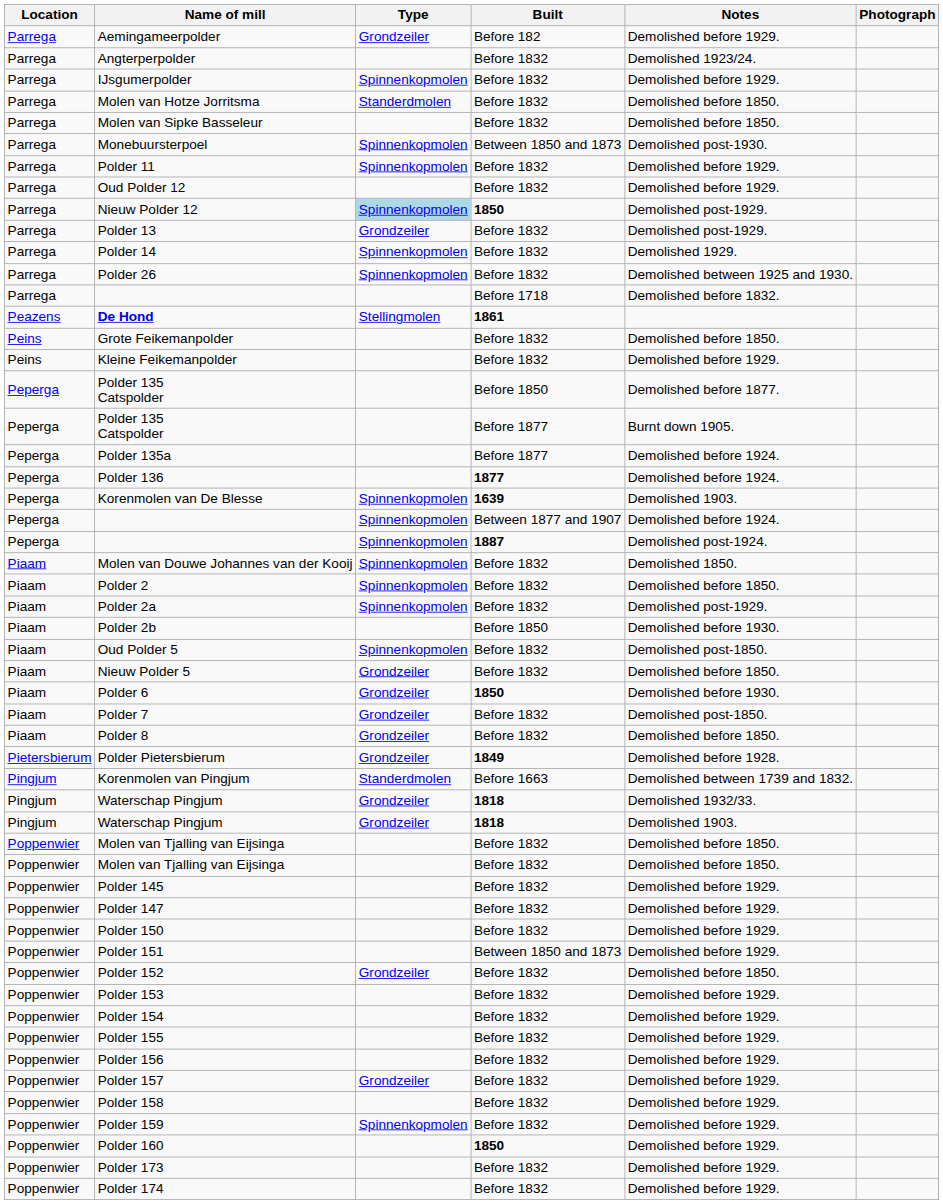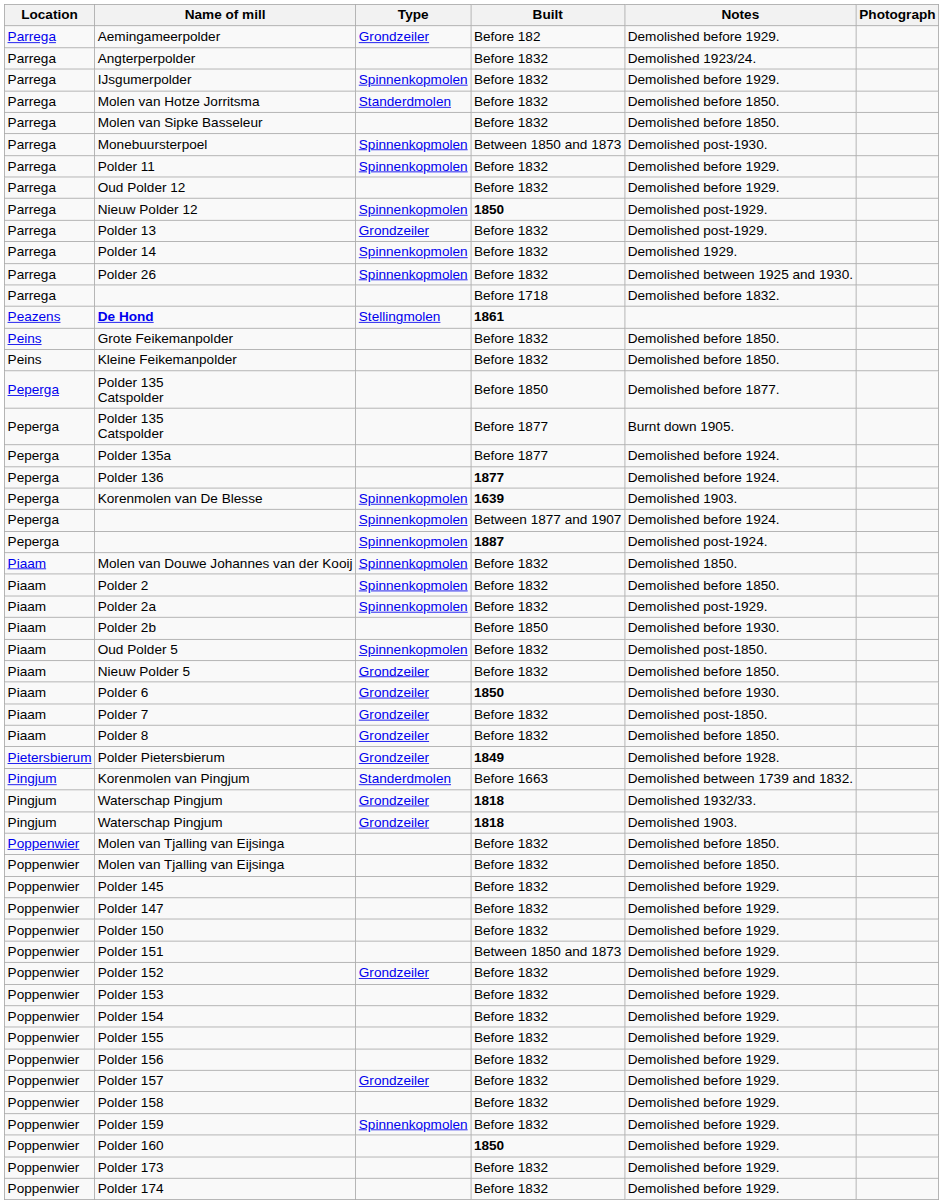 <table class="wikitable">
 <tr>
 <th>Location</th>
 <th>Name of mill</th>
 <th>Type</th>
 <th>Built</th>
 <th>Notes</th>
 <th>Photograph</th>
 </tr>
 <tr>
 <td><a href='#'>Parrega</a></td>
 <td>Aemingameerpolder<br></td>
 <td><a href='#'>Grondzeiler</a></td>
 <td>Before 182</td>
 <td>Demolished before 1929.</td>
 <td></td>
 </tr>
 <tr>
 <td>Parrega</td>
 <td>Angterperpolder<br></td>
 <td></td>
 <td>Before 1832</td>
 <td>Demolished 1923/24.</td>
 <td></td>
 </tr>
 <tr>
 <td>Parrega</td>
 <td>IJsgumerpolder<br></td>
 <td><a href='#'>Spinnenkopmolen</a></td>
 <td>Before 1832</td>
 <td>Demolished before 1929.</td>
 <td></td>
 </tr>
 <tr>
 <td>Parrega</td>
 <td>Molen van Hotze Jorritsma<br></td>
 <td><a href='#'>Standerdmolen</a></td>
 <td>Before 1832</td>
 <td>Demolished before 1850.</td>
 <td></td>
 </tr>
 <tr>
 <td>Parrega</td>
 <td>Molen van Sipke Basseleur<br></td>
 <td></td>
 <td>Before 1832</td>
 <td>Demolished before 1850.</td>
 <td></td>
 </tr>
 <tr>
 <td>Parrega</td>
 <td>Monebuursterpoel<br></td>
 <td><a href='#'>Spinnenkopmolen</a></td>
 <td>Between 1850 and 1873</td>
 <td>Demolished post-1930.</td>
 <td></td>
 </tr>
 <tr>
 <td>Parrega</td>
 <td>Polder 11<br></td>
 <td><a href='#'>Spinnenkopmolen</a></td>
 <td>Before 1832</td>
 <td>Demolished before 1929.</td>
 <td></td>
 </tr>
 <tr>
 <td>Parrega</td>
 <td>Oud Polder 12<br></td>
 <td></td>
 <td>Before 1832</td>
 <td>Demolished before 1929.</td>
 <td></td>
 </tr>
 <tr>
 <td>Parrega</td>
 <td>Nieuw Polder 12<br></td>
-<td style="background: lightblue;"><a href='#'>Spinnenkopmolen</a></td>
+<td><a href='#'>Spinnenkopmolen</a></td>
 <td><strong>1850</strong></td>
 <td>Demolished post-1929.</td>
 <td></td>
 </tr>
 <tr>
 <td>Parrega</td>
 <td>Polder 13<br></td>
 <td><a href='#'>Grondzeiler</a></td>
 <td>Before 1832</td>
 <td>Demolished post-1929.</td>
 <td></td>
 </tr>
 <tr>
 <td>Parrega</td>
 <td>Polder 14<br></td>
 <td><a href='#'>Spinnenkopmolen</a></td>
 <td>Before 1832</td>
 <td>Demolished 1929.</td>
 <td></td>
 </tr>
 <tr>
 <td>Parrega</td>
 <td>Polder 26<br></td>
 <td><a href='#'>Spinnenkopmolen</a></td>
 <td>Before 1832</td>
 <td>Demolished between 1925 and 1930.</td>
 <td></td>
 </tr>
 <tr>
 <td>Parrega</td>
 <td></td>
 <td></td>
 <td>Before 1718</td>
 <td>Demolished before 1832.</td>
 <td></td>
 </tr>
 <tr>
 <td><a href='#'>Peazens</a></td>
 <td><strong><a href='#'>De Hond</a></strong><br></td>
 <td><a href='#'>Stellingmolen</a></td>
 <td><strong>1861</strong></td>
 <td></td>
 <td></td>
 </tr>
 <tr>
 <td><a href='#'>Peins</a></td>
 <td>Grote Feikemanpolder<br></td>
 <td></td>
 <td>Before 1832</td>
 <td>Demolished before 1850.</td>
 <td></td>
 </tr>
 <tr>
 <td>Peins</td>
 <td>Kleine Feikemanpolder<br></td>
 <td></td>
 <td>Before 1832</td>
-<td>Demolished before 1929.</td>
+<td>Demolished before 1850.</td>
 <td></td>
 </tr>
 <tr>
 <td><a href='#'>Peperga</a></td>
 <td>Polder 135<br>Catspolder<br></td>
 <td></td>
 <td>Before 1850</td>
 <td>Demolished before 1877.</td>
 <td></td>
 </tr>
 <tr>
 <td>Peperga</td>
 <td>Polder 135<br>Catspolder<br></td>
 <td></td>
 <td>Before 1877</td>
 <td>Burnt down 1905.</td>
 <td></td>
 </tr>
 <tr>
 <td>Peperga</td>
 <td>Polder 135a<br></td>
 <td></td>
 <td>Before 1877</td>
 <td>Demolished before 1924.</td>
 <td></td>
 </tr>
 <tr>
 <td>Peperga</td>
 <td>Polder 136<br></td>
 <td></td>
 <td><strong>1877</strong></td>
 <td>Demolished before 1924.</td>
 <td></td>
 </tr>
 <tr>
 <td>Peperga</td>
 <td>Korenmolen van De Blesse<br></td>
 <td><a href='#'>Spinnenkopmolen</a></td>
 <td><strong>1639</strong></td>
 <td>Demolished 1903.</td>
 <td></td>
 </tr>
 <tr>
 <td>Peperga</td>
 <td></td>
 <td><a href='#'>Spinnenkopmolen</a></td>
 <td>Between 1877 and 1907</td>
 <td>Demolished before 1924.</td>
 <td></td>
 </tr>
 <tr>
 <td>Peperga</td>
 <td></td>
 <td><a href='#'>Spinnenkopmolen</a></td>
 <td><strong>1887</strong></td>
 <td>Demolished post-1924.</td>
 <td></td>
 </tr>
 <tr>
 <td><a href='#'>Piaam</a></td>
 <td>Molen van Douwe Johannes van der Kooij<br></td>
 <td><a href='#'>Spinnenkopmolen</a></td>
 <td>Before 1832</td>
 <td>Demolished 1850.</td>
 <td></td>
 </tr>
 <tr>
 <td>Piaam</td>
 <td>Polder 2<br></td>
 <td><a href='#'>Spinnenkopmolen</a></td>
 <td>Before 1832</td>
 <td>Demolished before 1850.</td>
 <td></td>
 </tr>
 <tr>
 <td>Piaam</td>
 <td>Polder 2a<br></td>
 <td><a href='#'>Spinnenkopmolen</a></td>
 <td>Before 1832</td>
 <td>Demolished post-1929.</td>
 <td></td>
 </tr>
 <tr>
 <td>Piaam</td>
 <td>Polder 2b<br></td>
 <td></td>
 <td>Before 1850</td>
 <td>Demolished before 1930.</td>
 <td></td>
 </tr>
 <tr>
 <td>Piaam</td>
 <td>Oud Polder 5<br></td>
 <td><a href='#'>Spinnenkopmolen</a></td>
 <td>Before 1832</td>
 <td>Demolished post-1850.</td>
 <td></td>
 </tr>
 <tr>
 <td>Piaam</td>
 <td>Nieuw Polder 5<br></td>
 <td><a href='#'>Grondzeiler</a></td>
 <td>Before 1832</td>
 <td>Demolished before 1850.</td>
 <td></td>
 </tr>
 <tr>
 <td>Piaam</td>
 <td>Polder 6<br></td>
 <td><a href='#'>Grondzeiler</a></td>
 <td><strong>1850</strong></td>
 <td>Demolished before 1930.</td>
 <td></td>
 </tr>
 <tr>
 <td>Piaam</td>
 <td>Polder 7<br></td>
 <td><a href='#'>Grondzeiler</a></td>
 <td>Before 1832</td>
 <td>Demolished post-1850.</td>
 <td></td>
 </tr>
 <tr>
 <td>Piaam</td>
 <td>Polder 8<br></td>
 <td><a href='#'>Grondzeiler</a></td>
 <td>Before 1832</td>
 <td>Demolished before 1850.</td>
 <td></td>
 </tr>
 <tr>
 <td><a href='#'>Pietersbierum</a></td>
 <td>Polder Pietersbierum<br></td>
 <td><a href='#'>Grondzeiler</a></td>
 <td><strong>1849</strong></td>
 <td>Demolished before 1928.</td>
 <td></td>
 </tr>
 <tr>
 <td><a href='#'>Pingjum</a></td>
 <td>Korenmolen van Pingjum<br></td>
 <td><a href='#'>Standerdmolen</a></td>
 <td>Before 1663</td>
 <td>Demolished between 1739 and 1832.</td>
 <td></td>
 </tr>
 <tr>
 <td>Pingjum</td>
 <td>Waterschap Pingjum<br></td>
 <td><a href='#'>Grondzeiler</a></td>
 <td><strong>1818</strong></td>
 <td>Demolished 1932/33.</td>
 <td></td>
 </tr>
 <tr>
 <td>Pingjum</td>
 <td>Waterschap Pingjum<br></td>
 <td><a href='#'>Grondzeiler</a></td>
 <td><strong>1818</strong></td>
 <td>Demolished 1903.</td>
 <td></td>
 </tr>
 <tr>
 <td><a href='#'>Poppenwier</a></td>
 <td>Molen van Tjalling van Eijsinga<br></td>
 <td></td>
 <td>Before 1832</td>
 <td>Demolished before 1850.</td>
 <td></td>
 </tr>
 <tr>
 <td>Poppenwier</td>
 <td>Molen van Tjalling van Eijsinga<br></td>
 <td></td>
 <td>Before 1832</td>
 <td>Demolished before 1850.</td>
 <td></td>
 </tr>
 <tr>
 <td>Poppenwier</td>
 <td>Polder 145<br></td>
 <td></td>
 <td>Before 1832</td>
 <td>Demolished before 1929.</td>
 <td></td>
 </tr>
 <tr>
 <td>Poppenwier</td>
 <td>Polder 147<br></td>
 <td></td>
 <td>Before 1832</td>
 <td>Demolished before 1929.</td>
 <td></td>
 </tr>
 <tr>
 <td>Poppenwier</td>
 <td>Polder 150<br></td>
 <td></td>
 <td>Before 1832</td>
 <td>Demolished before 1929.</td>
 <td></td>
 </tr>
 <tr>
 <td>Poppenwier</td>
 <td>Polder 151<br></td>
 <td></td>
 <td>Between 1850 and 1873</td>
 <td>Demolished before 1929.</td>
 <td></td>
 </tr>
 <tr>
 <td>Poppenwier</td>
 <td>Polder 152<br></td>
 <td><a href='#'>Grondzeiler</a></td>
 <td>Before 1832</td>
-<td>Demolished before 1850.</td>
+<td>Demolished before 1929.</td>
 <td></td>
 </tr>
 <tr>
 <td>Poppenwier</td>
 <td>Polder 153<br></td>
 <td></td>
 <td>Before 1832</td>
 <td>Demolished before 1929.</td>
 <td></td>
 </tr>
 <tr>
 <td>Poppenwier</td>
 <td>Polder 154<br></td>
 <td></td>
 <td>Before 1832</td>
 <td>Demolished before 1929.</td>
 <td></td>
 </tr>
 <tr>
 <td>Poppenwier</td>
 <td>Polder 155<br></td>
 <td></td>
 <td>Before 1832</td>
 <td>Demolished before 1929.</td>
 <td></td>
 </tr>
 <tr>
 <td>Poppenwier</td>
 <td>Polder 156<br></td>
 <td></td>
 <td>Before 1832</td>
 <td>Demolished before 1929.</td>
 <td></td>
 </tr>
 <tr>
 <td>Poppenwier</td>
 <td>Polder 157<br></td>
 <td><a href='#'>Grondzeiler</a></td>
 <td>Before 1832</td>
 <td>Demolished before 1929.</td>
 <td></td>
 </tr>
 <tr>
 <td>Poppenwier</td>
 <td>Polder 158<br></td>
 <td></td>
 <td>Before 1832</td>
 <td>Demolished before 1929.</td>
 <td></td>
 </tr>
 <tr>
 <td>Poppenwier</td>
 <td>Polder 159<br></td>
 <td><a href='#'>Spinnenkopmolen</a></td>
 <td>Before 1832</td>
 <td>Demolished before 1929.</td>
 <td></td>
 </tr>
 <tr>
 <td>Poppenwier</td>
 <td>Polder 160<br></td>
 <td></td>
 <td><strong>1850</strong></td>
 <td>Demolished before 1929.</td>
 <td></td>
 </tr>
 <tr>
 <td>Poppenwier</td>
 <td>Polder 173<br></td>
 <td></td>
 <td>Before 1832</td>
 <td>Demolished before 1929.</td>
 <td></td>
 </tr>
 <tr>
 <td>Poppenwier</td>
 <td>Polder 174<br></td>
 <td></td>
 <td>Before 1832</td>
 <td>Demolished before 1929.</td>
 <td></td>
 </tr>
 </table>
